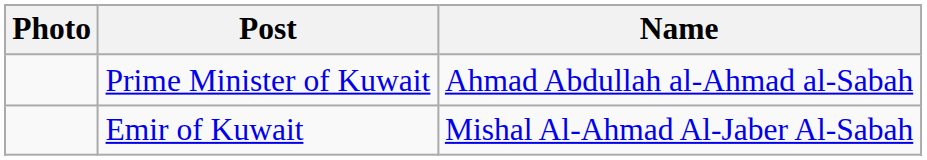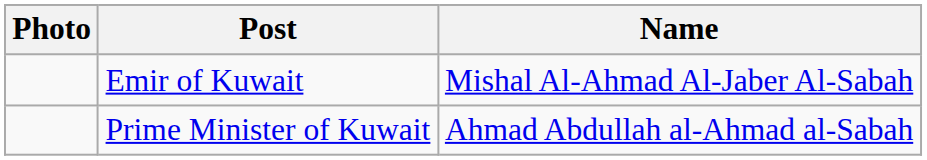 <table class=wikitable>
 <tr>
 <th>Photo</th>
 <th>Post</th>
 <th>Name</th>
 </tr>
 <tr>
 <td></td>
+<td><a href='#'>Emir of Kuwait</a></td>
+<td><a href='#'>Mishal Al-Ahmad Al-Jaber Al-Sabah</a></td>
+</tr>
+<tr>
+<td></td>
 <td><a href='#'>Prime Minister of Kuwait</a></td>
 <td><a href='#'>Ahmad Abdullah al-Ahmad al-Sabah</a></td>
 </tr>
-<tr>
-<td></td>
-<td><a href='#'>Emir of Kuwait</a></td>
-<td><a href='#'>Mishal Al-Ahmad Al-Jaber Al-Sabah</a></td>
-</tr>
 </table>
